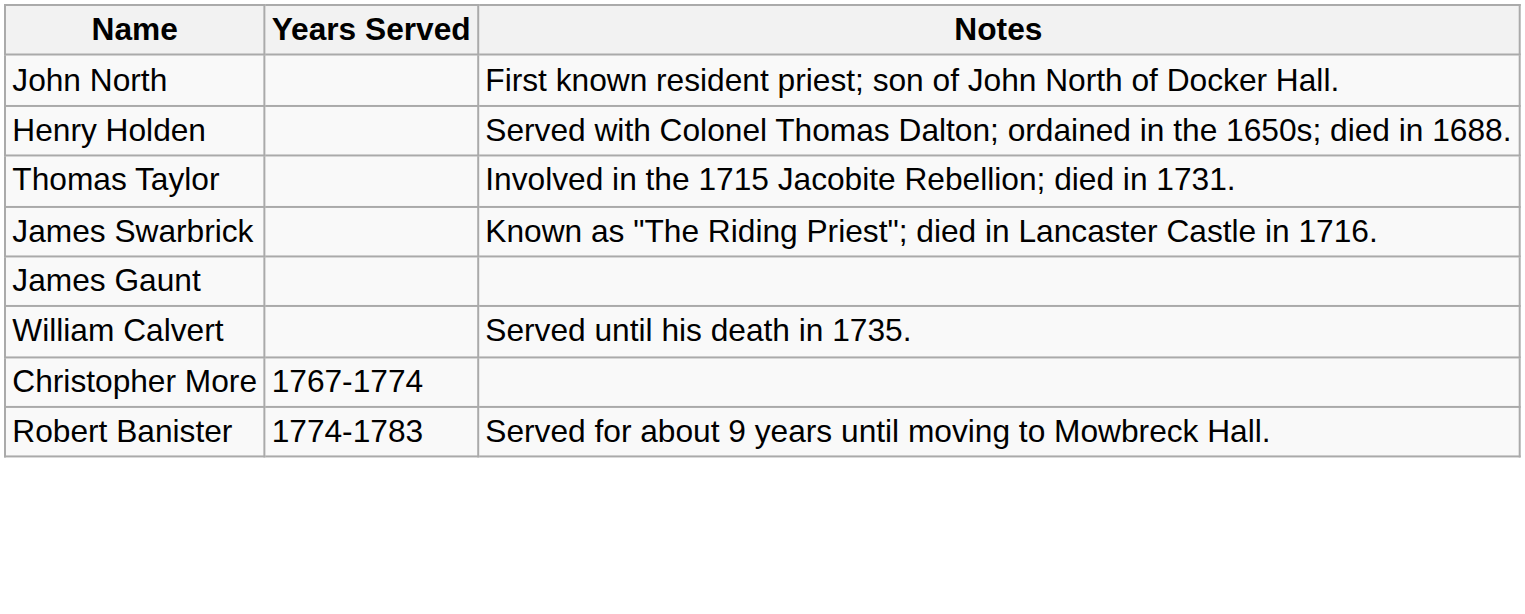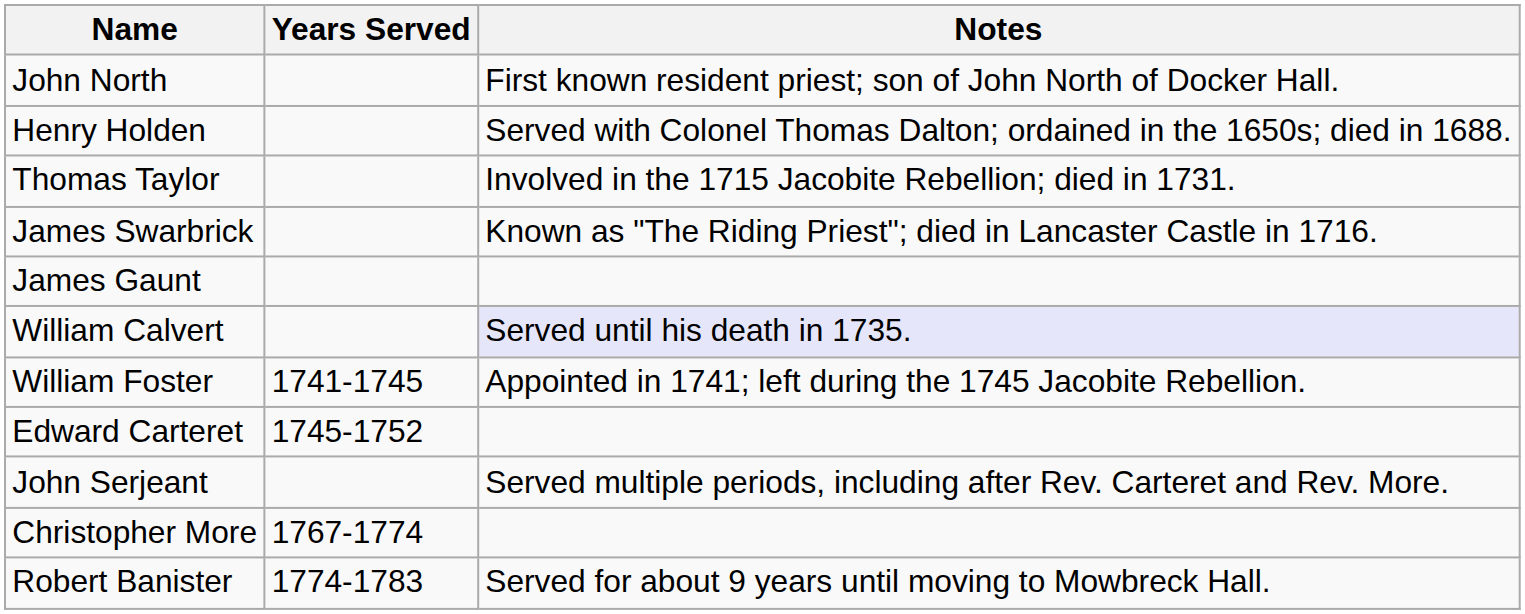 <table class="wikitable">
 <tr>
 <th>Name</th>
 <th>Years Served</th>
 <th>Notes</th>
 </tr>
 <tr>
 <td>John North</td>
 <td></td>
 <td>First known resident priest; son of John North of Docker Hall.</td>
 </tr>
 <tr>
 <td>Henry Holden</td>
 <td></td>
 <td>Served with Colonel Thomas Dalton; ordained in the 1650s; died in 1688.</td>
 </tr>
 <tr>
 <td>Thomas Taylor</td>
 <td></td>
 <td>Involved in the 1715 Jacobite Rebellion; died in 1731.</td>
 </tr>
 <tr>
 <td>James Swarbrick</td>
 <td></td>
 <td>Known as "The Riding Priest"; died in Lancaster Castle in 1716.</td>
 </tr>
 <tr>
 <td>James Gaunt</td>
 <td></td>
 <td></td>
 </tr>
 <tr>
 <td>William Calvert</td>
 <td></td>
-<td>Served until his death in 1735.</td>
+<td style="background: lavender;">Served until his death in 1735.</td>
+</tr>
+<tr>
+<td>William Foster</td>
+<td>1741-1745</td>
+<td>Appointed in 1741; left during the 1745 Jacobite Rebellion.</td>
+</tr>
+<tr>
+<td>Edward Carteret</td>
+<td>1745-1752</td>
+<td></td>
+</tr>
+<tr>
+<td>John Serjeant</td>
+<td></td>
+<td>Served multiple periods, including after Rev. Carteret and Rev. More.</td>
 </tr>
 <tr>
 <td>Christopher More</td>
 <td>1767-1774</td>
 <td></td>
 </tr>
 <tr>
 <td>Robert Banister</td>
 <td>1774-1783</td>
 <td>Served for about 9 years until moving to Mowbreck Hall.</td>
 </tr>
 </table>
